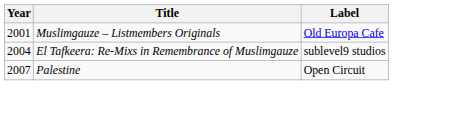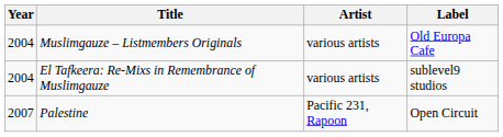 <table class="wikitable">
 <tr>
 <th>Year</th>
 <th>Title</th>
+<th>Artist</th>
 <th>Label</th>
 </tr>
 <tr>
-<td>2001</td>
+<td>2004</td>
 <td><em>Muslimgauze – Listmembers Originals</em></td>
+<td>various artists</td>
 <td><a href='#'>Old Europa Cafe</a></td>
 </tr>
 <tr>
 <td>2004</td>
 <td><em>El Tafkeera: Re-Mixs in Remembrance of Muslimgauze</em></td>
+<td>various artists</td>
 <td>sublevel9 studios</td>
 </tr>
 <tr>
 <td>2007</td>
 <td><em>Palestine</em></td>
+<td>Pacific 231, <a href='#'>Rapoon</a></td>
 <td>Open Circuit</td>
 </tr>
 </table>
